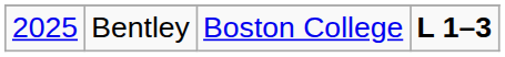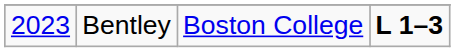 <table border=1 class=wikitable>
 <tr>
 </tr>
 <tr>
-<td><a href='#'>2025</a></td>
+<td><a href='#'>2023</a></td>
 <td>Bentley</td>
 <td><a href='#'>Boston College</a></td>
 <td><strong>L 1–3</strong></td>
 </tr>
 </table>
